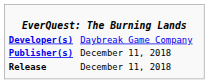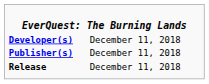 <table class="infobox" style="float:right; width:264px; font-size:90%;">
 <tr>
 <td colspan=2 style="font-size:110%; text-align:center;"><br><strong><em>EverQuest: The Burning Lands</em></strong><br></td>
 </tr>
 <tr>
 <td><strong><a href='#'>Developer(s)</a></strong></td>
-<td><a href='#'>Daybreak Game Company</a></td>
+<td>December 11, 2018</td>
 </tr>
 <tr>
 <td><strong><a href='#'>Publisher(s)</a></strong></td>
 <td>December 11, 2018</td>
 </tr>
 <tr>
 <td><strong>Release</strong></td>
 <td>December 11, 2018</td>
 </tr>
 <tr>
 </tr>
 </table>
